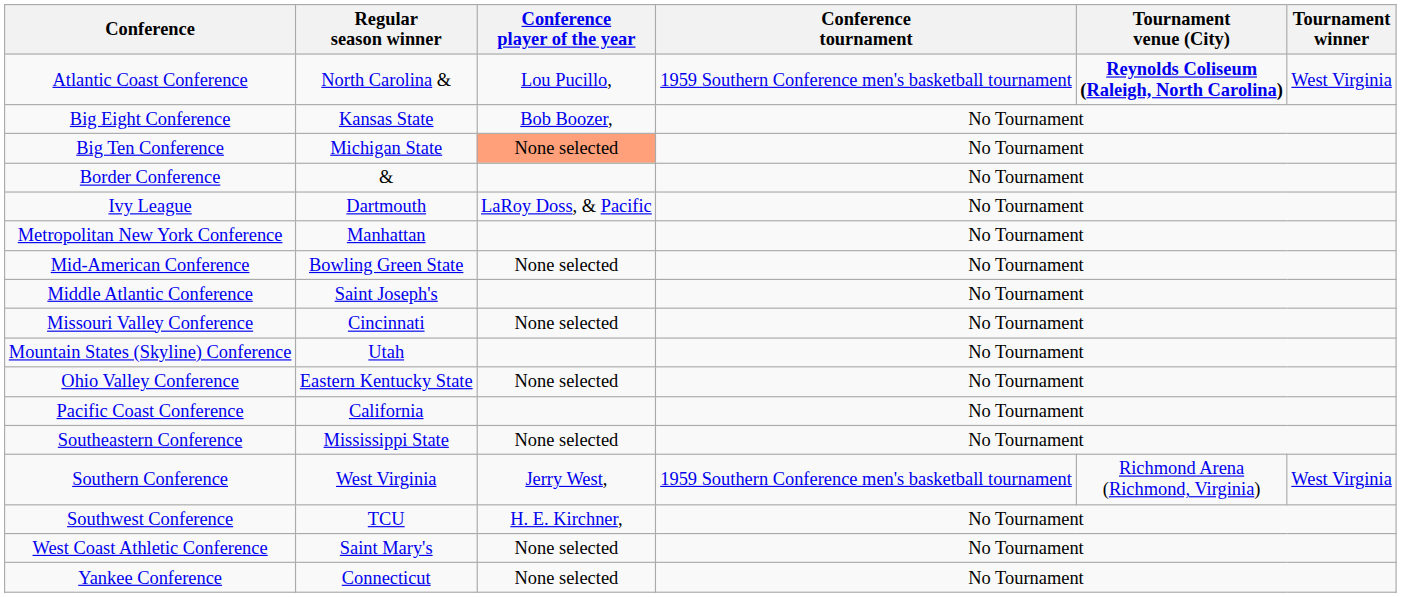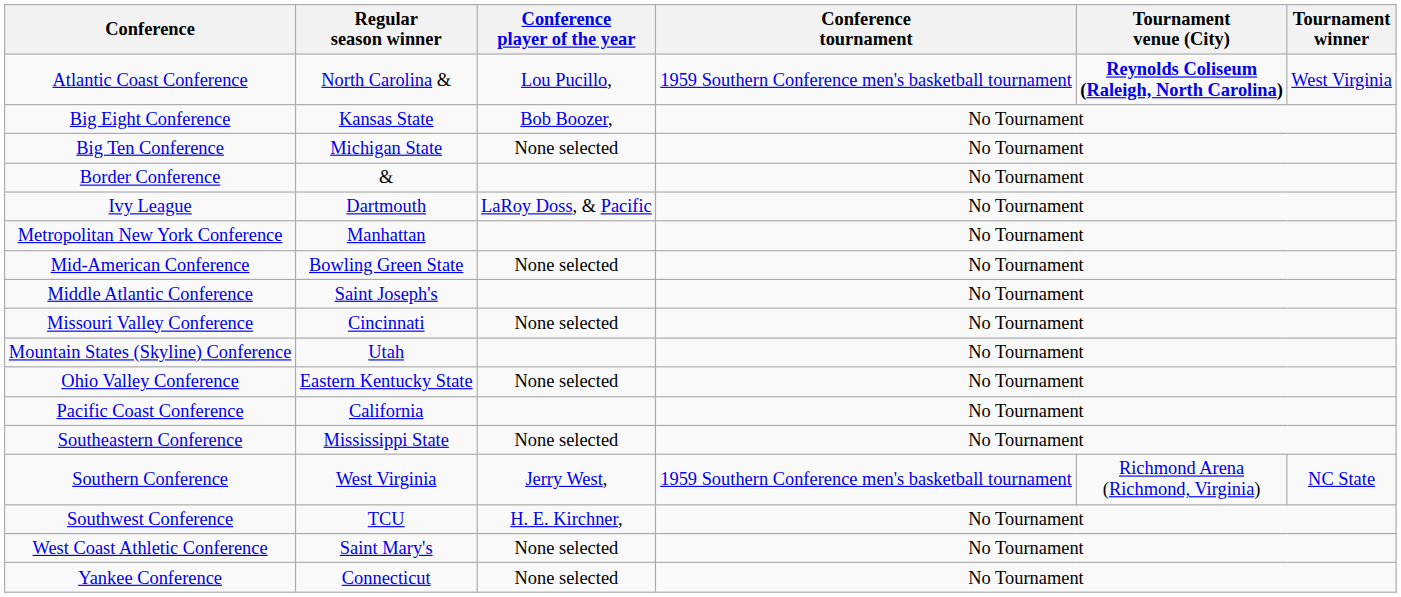 <table class="wikitable" style="text-align:center;">
 <tr>
 <th>Conference</th>
 <th>Regular <br> season winner</th>
 <th><a href='#'>Conference <br> player of the year</a></th>
 <th>Conference <br> tournament</th>
 <th>Tournament <br> venue (City)</th>
 <th>Tournament <br> winner</th>
 </tr>
 <tr>
 <td><a href='#'>Atlantic Coast Conference</a></td>
 <td><a href='#'>North Carolina</a> & </td>
 <td><a href='#'>Lou Pucillo</a>, </td>
 <td><a href='#'>1959 Southern Conference men's basketball tournament</a></td>
 <td><strong><a href='#'>Reynolds Coliseum</a><br>(<a href='#'>Raleigh, North Carolina</a>)</strong></td>
 <td><a href='#'>West Virginia</a></td>
 </tr>
 <tr>
 <td><a href='#'>Big Eight Conference</a></td>
 <td><a href='#'>Kansas State</a></td>
 <td><a href='#'>Bob Boozer</a>, </td>
 <td colspan=3>No Tournament</td>
 </tr>
 <tr>
 <td><a href='#'>Big Ten Conference</a></td>
 <td><a href='#'>Michigan State</a></td>
-<td style="background: lightsalmon;">None selected</td>
+<td>None selected</td>
 <td colspan=3>No Tournament</td>
 </tr>
 <tr>
 <td><a href='#'>Border Conference</a></td>
 <td>  & </td>
 <td></td>
 <td colspan=3>No Tournament</td>
 </tr>
 <tr>
 <td><a href='#'>Ivy League</a></td>
 <td><a href='#'>Dartmouth</a></td>
 <td><a href='#'>LaRoy Doss</a>,  &  <a href='#'>Pacific</a></td>
 <td colspan=3>No Tournament</td>
 </tr>
 <tr>
 <td><a href='#'>Metropolitan New York Conference</a></td>
 <td><a href='#'>Manhattan</a></td>
 <td></td>
 <td colspan=3>No Tournament</td>
 </tr>
 <tr>
 <td><a href='#'>Mid-American Conference</a></td>
 <td><a href='#'>Bowling Green State</a></td>
 <td>None selected</td>
 <td colspan=3>No Tournament</td>
 </tr>
 <tr>
 <td><a href='#'>Middle Atlantic Conference</a></td>
 <td><a href='#'>Saint Joseph's</a></td>
 <td></td>
 <td colspan=3>No Tournament</td>
 </tr>
 <tr>
 <td><a href='#'>Missouri Valley Conference</a></td>
 <td><a href='#'>Cincinnati</a></td>
 <td>None selected</td>
 <td colspan=3>No Tournament</td>
 </tr>
 <tr>
 <td><a href='#'>Mountain States (Skyline) Conference</a></td>
 <td><a href='#'>Utah</a></td>
 <td></td>
 <td colspan=3>No Tournament</td>
 </tr>
 <tr>
 <td><a href='#'>Ohio Valley Conference</a></td>
 <td><a href='#'>Eastern Kentucky State</a></td>
 <td>None selected</td>
 <td colspan=3>No Tournament</td>
 </tr>
 <tr>
 <td><a href='#'>Pacific Coast Conference</a></td>
 <td><a href='#'>California</a></td>
 <td></td>
 <td colspan=3>No Tournament</td>
 </tr>
 <tr>
 <td><a href='#'>Southeastern Conference</a></td>
 <td><a href='#'>Mississippi State</a></td>
 <td>None selected</td>
 <td colspan=3>No Tournament</td>
 </tr>
 <tr>
 <td><a href='#'>Southern Conference</a></td>
 <td><a href='#'>West Virginia</a></td>
 <td><a href='#'>Jerry West</a>, </td>
 <td><a href='#'>1959 Southern Conference men's basketball tournament</a></td>
 <td><a href='#'>Richmond Arena</a><br>(<a href='#'>Richmond, Virginia</a>)</td>
-<td><a href='#'>West Virginia</a></td>
+<td><a href='#'>NC State</a></td>
 </tr>
 <tr>
 <td><a href='#'>Southwest Conference</a></td>
 <td><a href='#'>TCU</a></td>
 <td><a href='#'>H. E. Kirchner</a>, </td>
 <td colspan=3>No Tournament</td>
 </tr>
 <tr>
 <td><a href='#'>West Coast Athletic Conference</a></td>
 <td><a href='#'>Saint Mary's</a></td>
 <td>None selected</td>
 <td colspan=3>No Tournament</td>
 </tr>
 <tr>
 <td><a href='#'>Yankee Conference</a></td>
 <td><a href='#'>Connecticut</a></td>
 <td>None selected</td>
 <td colspan=3>No Tournament</td>
 </tr>
 </table>
